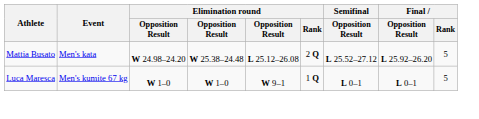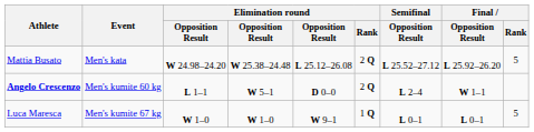 <table class=wikitable style=font-size:90%;text-align:center>
 <tr>
 <th rowspan=2>Athlete</th>
 <th rowspan=2>Event</th>
 <th colspan=4>Elimination round</th>
 <th>Semifinal</th>
 <th colspan=2>Final / </th>
 </tr>
 <tr style=font-size:95%>
 <th>Opposition<br>Result</th>
 <th>Opposition<br>Result</th>
 <th>Opposition<br>Result</th>
 <th>Rank</th>
 <th>Opposition<br>Result</th>
 <th>Opposition<br>Result</th>
 <th>Rank</th>
 </tr>
 <tr>
 <td align=left><a href='#'>Mattia Busato</a></td>
 <td align=left><a href='#'>Men's kata</a></td>
 <td><br><strong>W</strong> 24.98–24.20</td>
 <td><br><strong>W</strong> 25.38–24.48</td>
 <td><br><strong>L</strong> 25.12–26.08</td>
 <td>2 <strong>Q</strong></td>
 <td><br><strong>L</strong> 25.52–27.12</td>
 <td><br><strong>L</strong> 25.92–26.20</td>
 <td>5</td>
 </tr>
 <tr>
+<td align=left><strong><a href='#'>Angelo Crescenzo</a></strong></td>
+<td align=left><a href='#'>Men's kumite 60 kg</a></td>
+<td><br><strong>L</strong> 1–1</td>
+<td><br><strong>W</strong> 5–1</td>
+<td><br><strong>D</strong> 0–0</td>
+<td>2 <strong>Q</strong></td>
+<td><br><strong>L</strong> 2–4</td>
+<td><br><strong>W</strong> 1–1</td>
+<td></td>
+</tr>
+<tr>
 <td align=left><a href='#'>Luca Maresca</a></td>
 <td align=left><a href='#'>Men's kumite 67 kg</a></td>
 <td><br><strong>W</strong> 1–0</td>
 <td><br><strong>W</strong> 1–0</td>
 <td><br><strong>W</strong> 9–1</td>
 <td>1 <strong>Q</strong></td>
 <td><br><strong>L</strong> 0–1</td>
 <td><br><strong>L</strong> 0–1</td>
 <td>5</td>
 </tr>
 </table>
